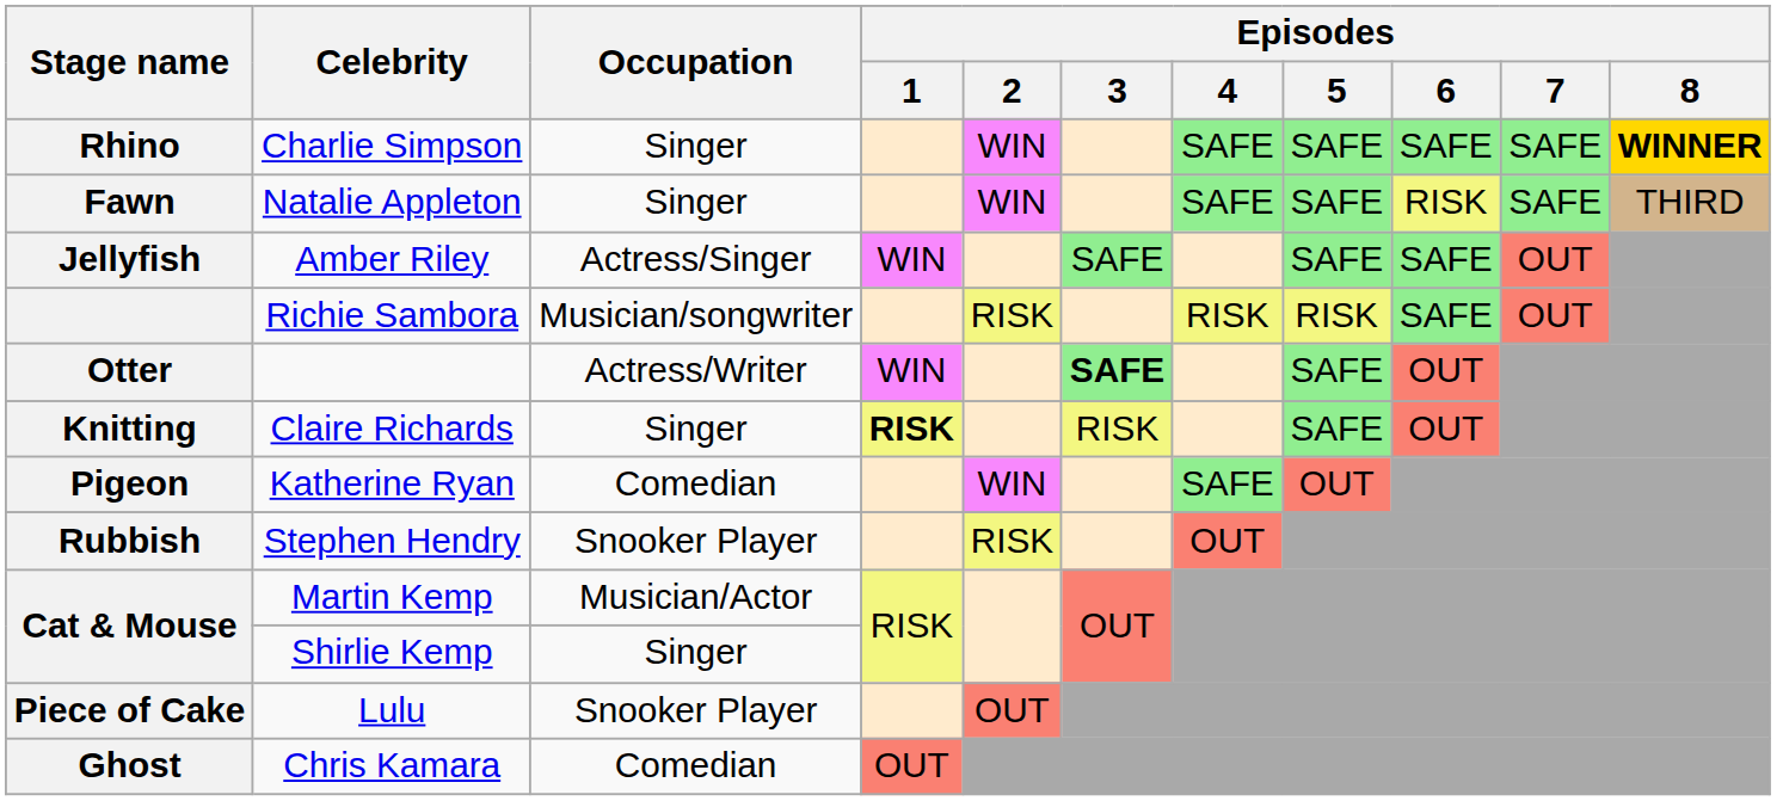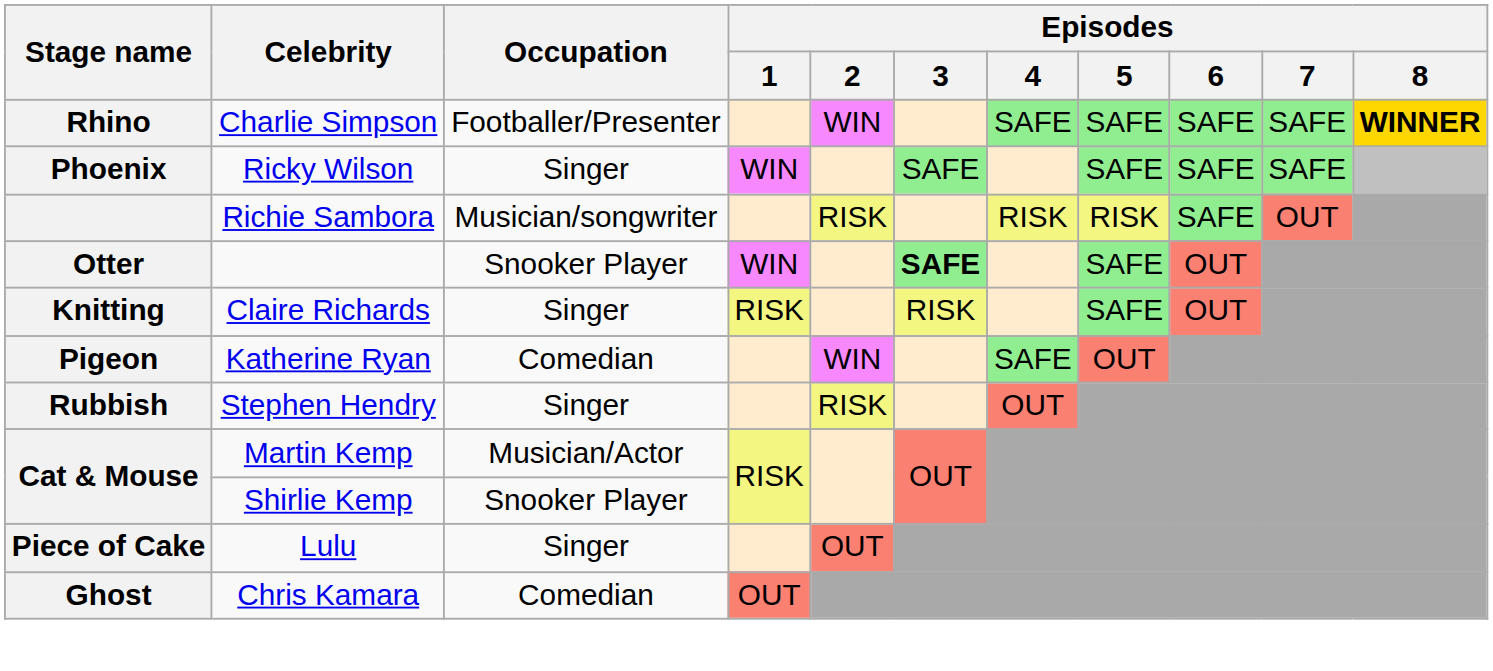 <table class="wikitable" style="text-align:center; ">
 <tr>
 <th rowspan=2>Stage name</th>
 <th rowspan=2>Celebrity</th>
 <th rowspan=2>Occupation</th>
 <th colspan="8">Episodes</th>
 </tr>
 <tr>
 <th rowspan="1">1</th>
 <th rowspan="1">2</th>
 <th rowspan="1">3</th>
 <th rowspan="1">4</th>
 <th rowspan="1">5</th>
 <th rowspan="1">6</th>
 <th rowspan="1">7</th>
 <th rowspan="1">8</th>
 </tr>
 <tr>
 <th>Rhino</th>
 <td><a href='#'>Charlie Simpson</a></td>
-<td>Singer</td>
+<td>Footballer/Presenter</td>
 <td bgcolor="FFEBCD"></td>
 <td bgcolor="#F888FD">WIN</td>
 <td bgcolor="FFEBCD"></td>
 <td bgcolor="lightgreen">SAFE</td>
 <td bgcolor="lightgreen">SAFE</td>
 <td bgcolor="lightgreen">SAFE</td>
 <td bgcolor="lightgreen">SAFE</td>
 <td bgcolor=gold><strong>WINNER</strong></td>
 </tr>
 <tr>
-<th>Fawn</th>
-<td><a href='#'>Natalie Appleton</a></td>
+<th>Phoenix</th>
+<td><a href='#'>Ricky Wilson</a></td>
 <td>Singer</td>
-<td bgcolor="FFEBCD"></td>
-<td bgcolor=#F888FD>WIN</td>
-<td bgcolor="FFEBCD"></td>
-<td bgcolor="lightgreen">SAFE</td>
-<td bgcolor="lightgreen">SAFE</td>
-<td bgcolor="#F3F781">RISK</td>
-<td bgcolor="lightgreen">SAFE</td>
-<td bgcolor=tan>THIRD</td>
-</tr>
-<tr>
-<th>Jellyfish</th>
-<td><a href='#'>Amber Riley</a></td>
-<td>Actress/Singer</td>
 <td bgcolor=#F888FD>WIN</td>
 <td bgcolor="FFEBCD"></td>
 <td bgcolor="lightgreen">SAFE</td>
 <td bgcolor="FFEBCD"></td>
 <td bgcolor="lightgreen">SAFE</td>
 <td bgcolor="lightgreen">SAFE</td>
-<td bgcolor="salmon">OUT</td>
-<td colspan="1" bgcolor="darkgrey"></td>
+<td bgcolor="lightgreen">SAFE</td>
+<td bgcolor=silver></td>
 </tr>
 <tr>
 <th></th>
 <td><a href='#'>Richie Sambora</a></td>
 <td>Musician/songwriter</td>
 <td bgcolor="FFEBCD"></td>
 <td bgcolor="#F3F781">RISK</td>
 <td bgcolor="FFEBCD"></td>
 <td bgcolor="#F3F781">RISK</td>
 <td bgcolor="#F3F781">RISK</td>
 <td bgcolor="lightgreen">SAFE</td>
 <td bgcolor="salmon">OUT</td>
 <td colspan="1" bgcolor="darkgrey"></td>
 </tr>
 <tr>
 <th>Otter</th>
 <td></td>
-<td>Actress/Writer</td>
+<td>Snooker Player</td>
 <td bgcolor=#F888FD>WIN</td>
 <td bgcolor="FFEBCD"></td>
 <td bgcolor="lightgreen"><strong>SAFE</strong></td>
 <td bgcolor="FFEBCD"></td>
 <td bgcolor="lightgreen">SAFE</td>
 <td bgcolor="salmon">OUT</td>
 <td colspan="2" bgcolor="darkgrey"></td>
 </tr>
 <tr>
 <th>Knitting</th>
 <td><a href='#'>Claire Richards</a></td>
 <td>Singer</td>
-<td bgcolor="#F3F781"><strong>RISK</strong></td>
+<td bgcolor="#F3F781">RISK</td>
 <td bgcolor="FFEBCD"></td>
 <td bgcolor="#F3F781">RISK</td>
 <td bgcolor="FFEBCD"></td>
 <td bgcolor="lightgreen">SAFE</td>
 <td bgcolor="salmon">OUT</td>
 <td colspan="2" bgcolor="darkgrey"></td>
 </tr>
 <tr>
 <th>Pigeon</th>
 <td><a href='#'>Katherine Ryan</a></td>
 <td>Comedian</td>
 <td bgcolor="FFEBCD"></td>
 <td bgcolor="#F888FD">WIN</td>
 <td bgcolor="FFEBCD"></td>
 <td bgcolor="lightgreen">SAFE</td>
 <td bgcolor="salmon">OUT</td>
 <td colspan="3" bgcolor="darkgrey"></td>
 </tr>
 <tr>
 <th>Rubbish</th>
 <td><a href='#'>Stephen Hendry</a></td>
-<td>Snooker Player</td>
+<td>Singer</td>
 <td bgcolor="FFEBCD"></td>
 <td bgcolor="#F3F781">RISK</td>
 <td bgcolor="FFEBCD"></td>
 <td bgcolor="salmon">OUT</td>
 <td colspan="4" bgcolor="darkgrey"></td>
 </tr>
 <tr>
 <th rowspan=2>Cat & Mouse</th>
 <td><a href='#'>Martin Kemp</a></td>
 <td>Musician/Actor</td>
 <td rowspan=2 bgcolor="#F3F781">RISK</td>
 <td rowspan=2 bgcolor="FFEBCD"></td>
 <td rowspan=2 bgcolor="salmon">OUT</td>
 <td rowspan=2 colspan="5" bgcolor="darkgrey"></td>
 </tr>
 <tr>
 <td><a href='#'>Shirlie Kemp</a></td>
-<td>Singer</td>
+<td>Snooker Player</td>
 </tr>
 <tr>
 <th>Piece of Cake</th>
 <td><a href='#'>Lulu</a></td>
-<td>Snooker Player</td>
+<td>Singer</td>
 <td bgcolor="FFEBCD"></td>
 <td bgcolor="salmon">OUT</td>
 <td colspan="6" bgcolor="darkgrey"></td>
 </tr>
 <tr>
 <th>Ghost</th>
 <td><a href='#'>Chris Kamara</a></td>
 <td>Comedian</td>
 <td bgcolor=salmon>OUT</td>
 <td colspan="7" bgcolor="darkgrey"></td>
 </tr>
 </table>
